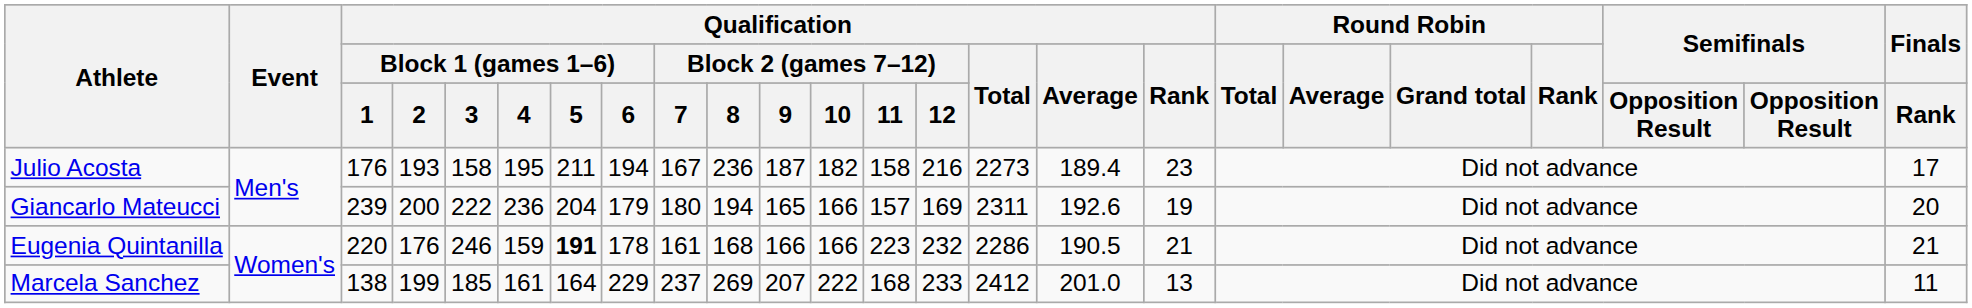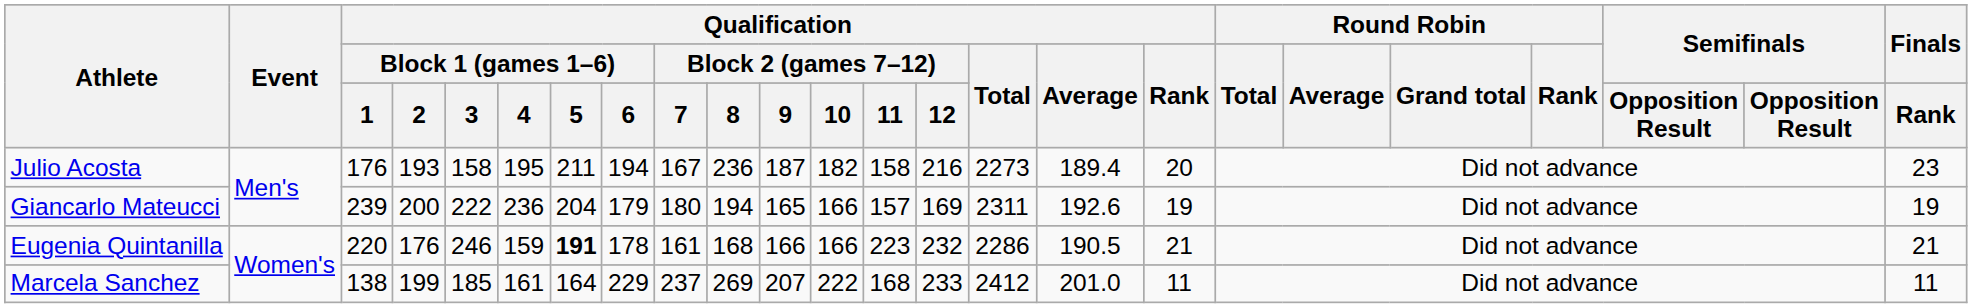 <table class="wikitable" border="1" style="font-size:90%">
 <tr>
 <th rowspan=3>Athlete</th>
 <th rowspan=3>Event</th>
 <th colspan=15>Qualification</th>
 <th colspan=4>Round Robin</th>
 <th rowspan=2 colspan=2>Semifinals</th>
 <th rowspan=2 colspan=2>Finals</th>
 </tr>
 <tr>
 <th colspan=6>Block 1 (games 1–6)</th>
 <th colspan=6>Block 2 (games 7–12)</th>
 <th rowspan=2>Total</th>
 <th rowspan=2>Average</th>
 <th rowspan=2>Rank</th>
 <th rowspan=2>Total</th>
 <th rowspan=2>Average</th>
 <th rowspan=2>Grand total</th>
 <th rowspan=2>Rank</th>
 </tr>
 <tr>
 <th>1</th>
 <th>2</th>
 <th>3</th>
 <th>4</th>
 <th>5</th>
 <th>6</th>
 <th>7</th>
 <th>8</th>
 <th>9</th>
 <th>10</th>
 <th>11</th>
 <th>12</th>
 <th>Opposition<br>Result</th>
 <th>Opposition<br>Result</th>
 <th>Rank</th>
 </tr>
 <tr>
 <td><a href='#'>Julio Acosta</a></td>
 <td rowspan=2><a href='#'>Men's</a><br></td>
 <td align=center>176</td>
 <td align=center>193</td>
 <td align=center>158</td>
 <td align=center>195</td>
 <td align=center>211</td>
 <td align=center>194</td>
 <td align=center>167</td>
 <td align=center>236</td>
 <td align=center>187</td>
 <td align=center>182</td>
 <td align=center>158</td>
 <td align=center>216</td>
 <td align=center>2273</td>
 <td align=center>189.4</td>
+<td align=center>20</td>
+<td align=center colspan=6>Did not advance</td>
 <td align=center>23</td>
-<td align=center colspan=6>Did not advance</td>
-<td align=center>17</td>
 </tr>
 <tr>
 <td><a href='#'>Giancarlo Mateucci</a></td>
 <td align=center>239</td>
 <td align=center>200</td>
 <td align=center>222</td>
 <td align=center>236</td>
 <td align=center>204</td>
 <td align=center>179</td>
 <td align=center>180</td>
 <td align=center>194</td>
 <td align=center>165</td>
 <td align=center>166</td>
 <td align=center>157</td>
 <td align=center>169</td>
 <td align=center>2311</td>
 <td align=center>192.6</td>
 <td align=center>19</td>
 <td align=center colspan=6>Did not advance</td>
-<td align=center>20</td>
+<td align=center>19</td>
 </tr>
 <tr>
 <td><a href='#'>Eugenia Quintanilla</a></td>
 <td rowspan=2><a href='#'>Women's</a><br></td>
 <td align=center>220</td>
 <td align=center>176</td>
 <td align=center>246</td>
 <td align=center>159</td>
 <td align=center><strong>191</strong></td>
 <td align=center>178</td>
 <td align=center>161</td>
 <td align=center>168</td>
 <td align=center>166</td>
 <td align=center>166</td>
 <td align=center>223</td>
 <td align=center>232</td>
 <td align=center>2286</td>
 <td align=center>190.5</td>
 <td align=center>21</td>
 <td align=center colspan=6>Did not advance</td>
 <td align=center>21</td>
 </tr>
 <tr>
 <td><a href='#'>Marcela Sanchez</a></td>
 <td align=center>138</td>
 <td align=center>199</td>
 <td align=center>185</td>
 <td align=center>161</td>
 <td align=center>164</td>
 <td align=center>229</td>
 <td align=center>237</td>
 <td align=center>269</td>
 <td align=center>207</td>
 <td align=center>222</td>
 <td align=center>168</td>
 <td align=center>233</td>
 <td align=center>2412</td>
 <td align=center>201.0</td>
-<td align=center>13</td>
+<td align=center>11</td>
 <td align=center colspan=6>Did not advance</td>
 <td align=center>11</td>
 </tr>
 </table>
